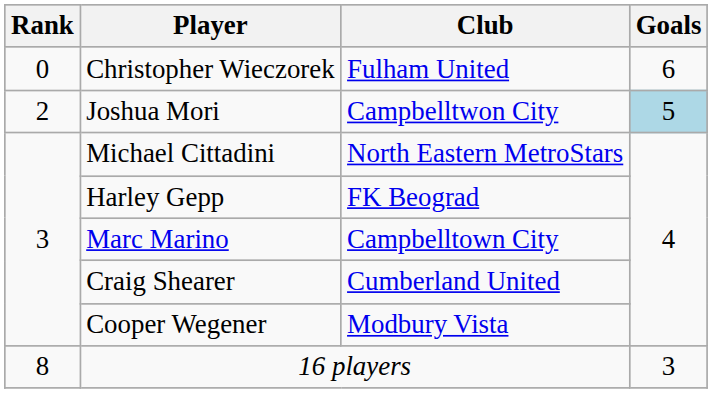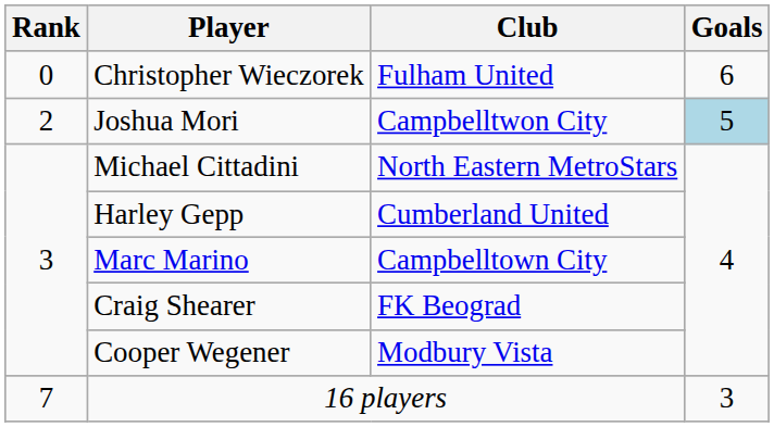 <table class="wikitable" style="text-align:center">
 <tr>
 <th>Rank</th>
 <th>Player</th>
 <th>Club</th>
 <th>Goals</th>
 </tr>
 <tr>
 <td>0</td>
 <td align=left>Christopher Wieczorek</td>
 <td align=left><a href='#'>Fulham United</a></td>
 <td>6</td>
 </tr>
 <tr>
 <td>2</td>
 <td align=left>Joshua Mori</td>
 <td align=left><a href='#'>Campbelltwon City</a></td>
 <td style="background: lightblue;">5</td>
 </tr>
 <tr>
 <td rowspan=5>3</td>
 <td align=left>Michael Cittadini</td>
 <td align=left><a href='#'>North Eastern MetroStars</a></td>
 <td rowspan=5>4</td>
 </tr>
 <tr>
 <td align=left>Harley Gepp</td>
-<td align=left><a href='#'>FK Beograd</a></td>
+<td align=left><a href='#'>Cumberland United</a></td>
 </tr>
 <tr>
 <td align=left><a href='#'>Marc Marino</a></td>
 <td align=left><a href='#'>Campbelltown City</a></td>
 </tr>
 <tr>
 <td align=left>Craig Shearer</td>
-<td align=left><a href='#'>Cumberland United</a></td>
+<td align=left><a href='#'>FK Beograd</a></td>
 </tr>
 <tr>
 <td align=left>Cooper Wegener</td>
 <td align=left><a href='#'>Modbury Vista</a></td>
 </tr>
 <tr>
-<td>8</td>
+<td>7</td>
 <td colspan=2><em>16 players</em></td>
 <td>3</td>
 </tr>
 </table>
